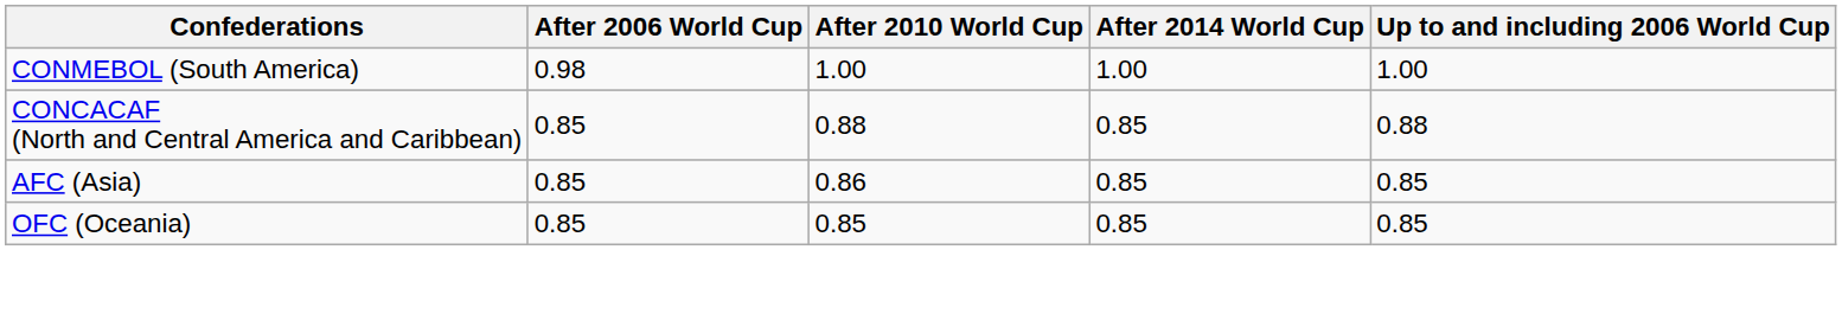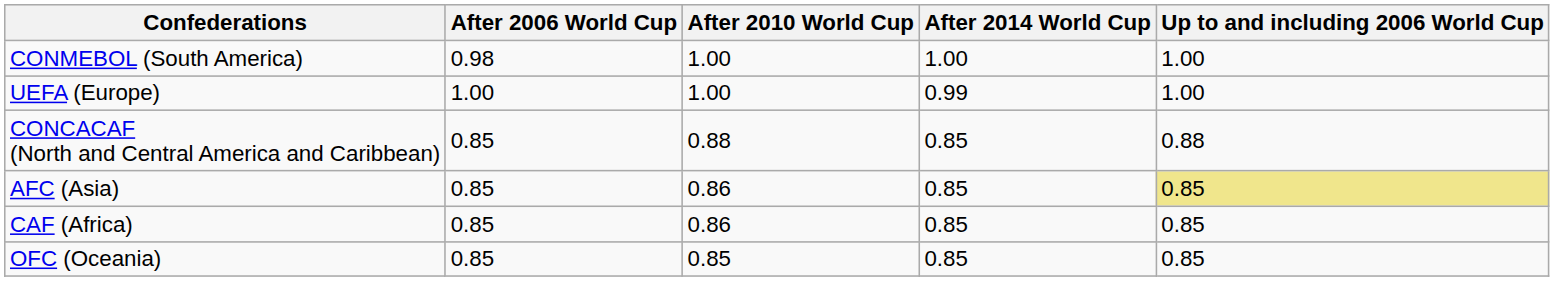 <table class="wikitable sortable" style="font-size: 90%;">
 <tr>
 <th>Confederations</th>
 <th>After 2006 World Cup</th>
 <th>After 2010 World Cup</th>
 <th>After 2014 World Cup</th>
 <th>Up to and including 2006 World Cup</th>
 </tr>
 <tr>
 <td><a href='#'>CONMEBOL</a> (South America)</td>
 <td>0.98</td>
 <td>1.00</td>
 <td>1.00</td>
 <td>1.00</td>
 </tr>
 <tr>
+<td><a href='#'>UEFA</a> (Europe)</td>
+<td>1.00</td>
+<td>1.00</td>
+<td>0.99</td>
+<td>1.00</td>
+</tr>
+<tr>
 <td><a href='#'>CONCACAF</a><br>(North and Central America and Caribbean)</td>
 <td>0.85</td>
 <td>0.88</td>
 <td>0.85</td>
 <td>0.88</td>
 </tr>
 <tr>
 <td><a href='#'>AFC</a> (Asia)</td>
+<td>0.85</td>
+<td>0.86</td>
+<td>0.85</td>
+<td style="background: khaki;">0.85</td>
+</tr>
+<tr>
+<td><a href='#'>CAF</a> (Africa)</td>
 <td>0.85</td>
 <td>0.86</td>
 <td>0.85</td>
 <td>0.85</td>
 </tr>
 <tr>
 <td><a href='#'>OFC</a> (Oceania)</td>
 <td>0.85</td>
 <td>0.85</td>
 <td>0.85</td>
 <td>0.85</td>
 </tr>
 </table>
